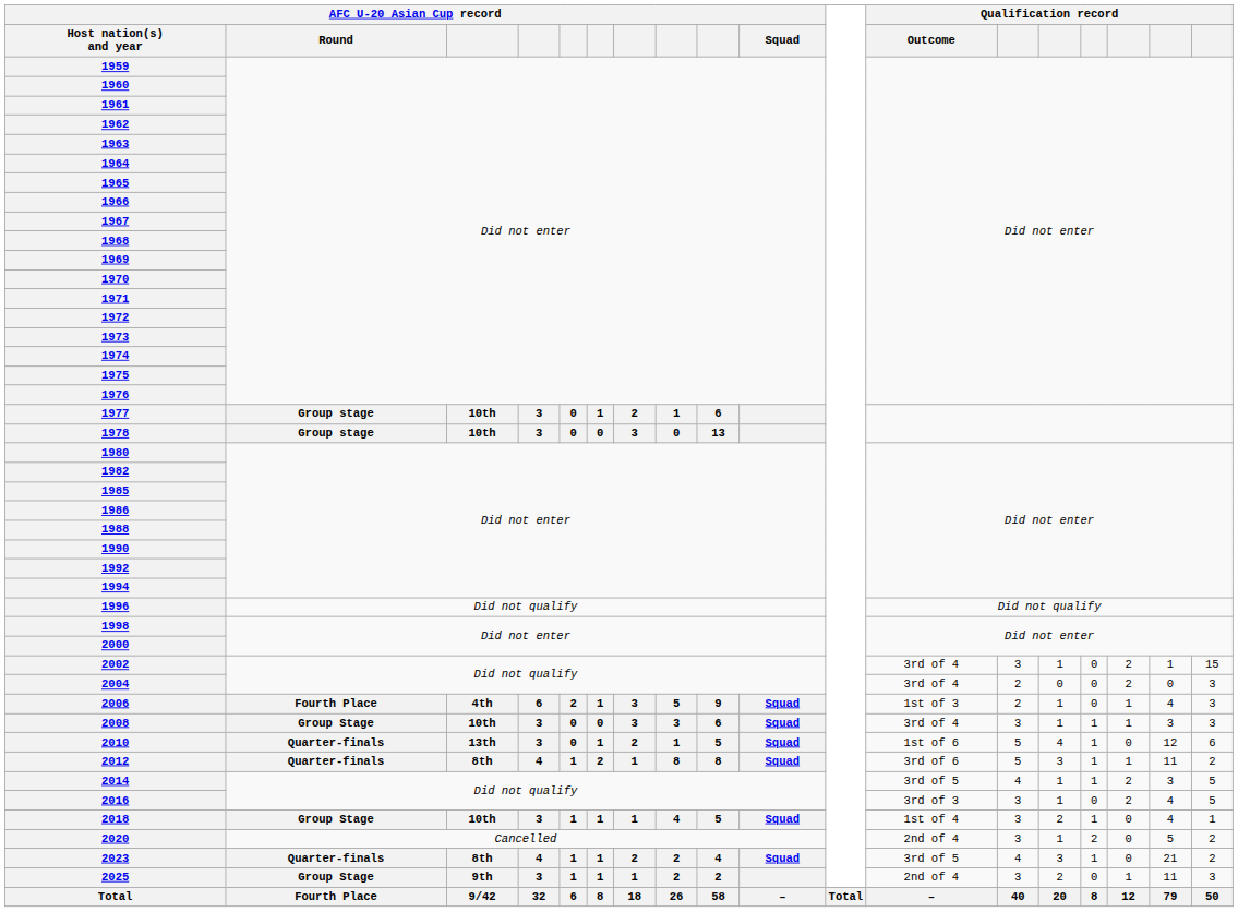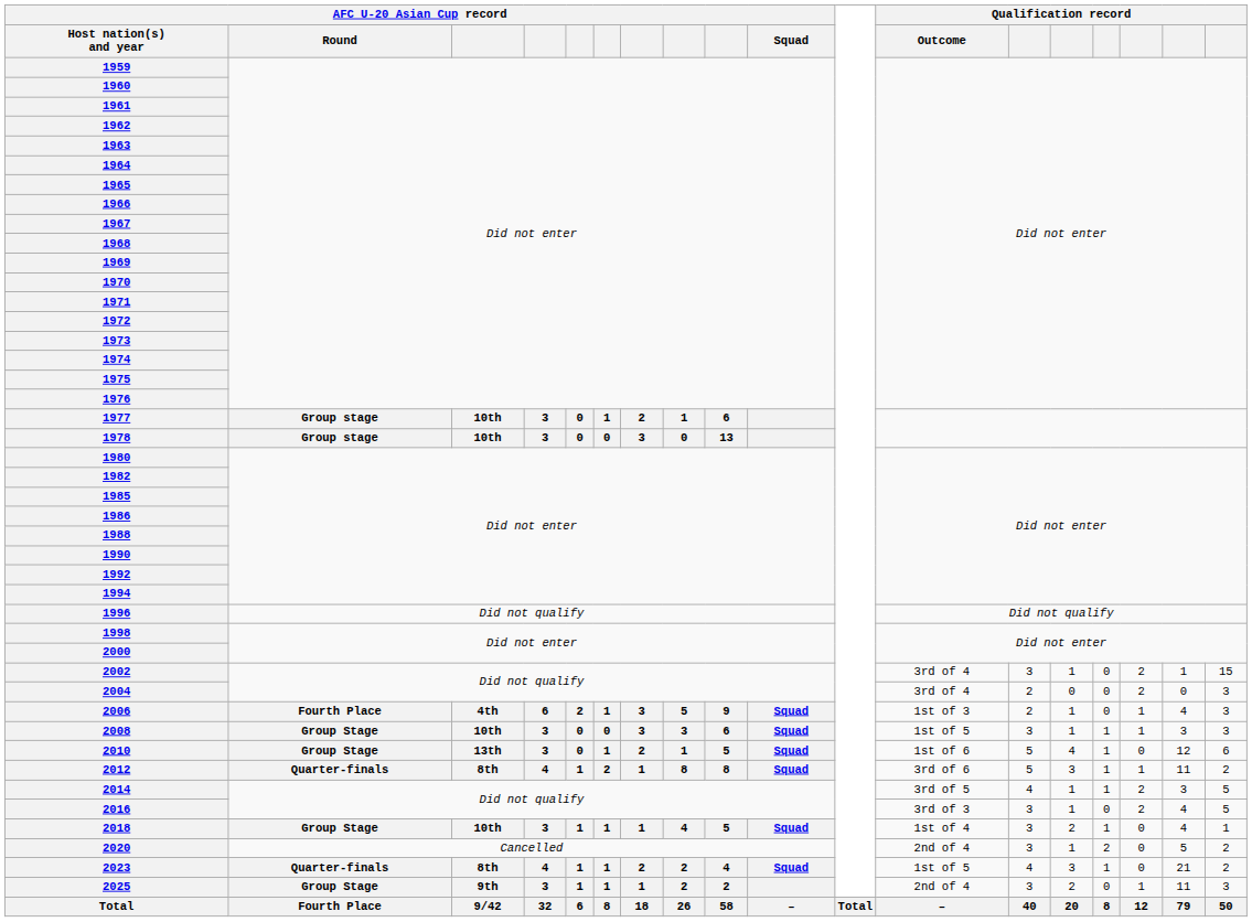 <table class="wikitable" style="font-size:90%; text-align:center;">
 <tr>
 <th colspan=10><a href='#'>AFC U-20 Asian Cup</a> record</th>
 <th rowspan="45" style="width:1%;background:white"></th>
 <th colspan=7>Qualification record</th>
 </tr>
 <tr>
 <th scope="col">Host nation(s)<br>and year</th>
 <th scope="col">Round</th>
 <th scope="col"></th>
 <th scope="col"></th>
 <th scope="col"></th>
 <th scope="col"></th>
 <th scope="col"></th>
 <th scope="col"></th>
 <th scope="col"></th>
 <th scope="col">Squad</th>
 <th scope="col">Outcome</th>
 <th scope="col"></th>
 <th scope="col"></th>
 <th scope="col"></th>
 <th scope="col"></th>
 <th scope="col"></th>
 <th scope="col"></th>
 </tr>
 <tr>
 <th> <a href='#'>1959</a></th>
 <td colspan="9" rowspan="18"><em>Did not enter</em></td>
 <td colspan="7" rowspan="18"><em>Did not enter</em></td>
 </tr>
 <tr>
 <th> <a href='#'>1960</a></th>
 </tr>
 <tr>
 <th> <a href='#'>1961</a></th>
 </tr>
 <tr>
 <th> <a href='#'>1962</a></th>
 </tr>
 <tr>
 <th> <a href='#'>1963</a></th>
 </tr>
 <tr>
 <th> <a href='#'>1964</a></th>
 </tr>
 <tr>
 <th> <a href='#'>1965</a></th>
 </tr>
 <tr>
 <th> <a href='#'>1966</a></th>
 </tr>
 <tr>
 <th> <a href='#'>1967</a></th>
 </tr>
 <tr>
 <th> <a href='#'>1968</a></th>
 </tr>
 <tr>
 <th> <a href='#'>1969</a></th>
 </tr>
 <tr>
 <th> <a href='#'>1970</a></th>
 </tr>
 <tr>
 <th> <a href='#'>1971</a></th>
 </tr>
 <tr>
 <th> <a href='#'>1972</a></th>
 </tr>
 <tr>
 <th> <a href='#'>1973</a></th>
 </tr>
 <tr>
 <th> <a href='#'>1974</a></th>
 </tr>
 <tr>
 <th> <a href='#'>1975</a></th>
 </tr>
 <tr>
 <th> <a href='#'>1976</a></th>
 </tr>
 <tr>
 <th> <a href='#'>1977</a></th>
 <th>Group stage</th>
 <th>10th</th>
 <th>3</th>
 <th>0</th>
 <th>1</th>
 <th>2</th>
 <th>1</th>
 <th>6</th>
 <th></th>
 </tr>
 <tr>
 <th> <a href='#'>1978</a></th>
 <th>Group stage</th>
 <th>10th</th>
 <th>3</th>
 <th>0</th>
 <th>0</th>
 <th>3</th>
 <th>0</th>
 <th>13</th>
 <th></th>
 </tr>
 <tr>
 <th> <a href='#'>1980</a></th>
 <td colspan="9" rowspan="8"><em>Did not enter</em></td>
 <td colspan="7" rowspan="8"><em>Did not enter</em></td>
 </tr>
 <tr>
 <th> <a href='#'>1982</a></th>
 </tr>
 <tr>
 <th> <a href='#'>1985</a></th>
 </tr>
 <tr>
 <th> <a href='#'>1986</a></th>
 </tr>
 <tr>
 <th> <a href='#'>1988</a></th>
 </tr>
 <tr>
 <th> <a href='#'>1990</a></th>
 </tr>
 <tr>
 <th> <a href='#'>1992</a></th>
 </tr>
 <tr>
 <th> <a href='#'>1994</a></th>
 </tr>
 <tr>
 <th> <a href='#'>1996</a></th>
 <td colspan="9" rowspan="1"><em>Did not qualify</em></td>
 <td colspan="7" rowspan="1"><em>Did not qualify</em></td>
 </tr>
 <tr>
 <th> <a href='#'>1998</a></th>
 <td colspan="9" rowspan="2"><em>Did not enter</em></td>
 <td colspan="7" rowspan="2"><em>Did not enter</em></td>
 </tr>
 <tr>
 <th> <a href='#'>2000</a></th>
 </tr>
 <tr>
 <th> <a href='#'>2002</a></th>
 <td colspan="9" rowspan="2"><em>Did not qualify</em></td>
 <td>3rd of 4</td>
 <td>3</td>
 <td>1</td>
 <td>0</td>
 <td>2</td>
 <td>1</td>
 <td>15</td>
 </tr>
 <tr>
 <th> <a href='#'>2004</a></th>
 <td>3rd of 4</td>
 <td>2</td>
 <td>0</td>
 <td>0</td>
 <td>2</td>
 <td>0</td>
 <td>3</td>
 </tr>
 <tr>
 <th> <a href='#'>2006</a></th>
 <th><strong>Fourth Place</strong></th>
 <th>4th</th>
 <th>6</th>
 <th>2</th>
 <th>1</th>
 <th>3</th>
 <th>5</th>
 <th>9</th>
 <th><a href='#'>Squad</a></th>
 <td>1st of 3</td>
 <td>2</td>
 <td>1</td>
 <td>0</td>
 <td>1</td>
 <td>4</td>
 <td>3</td>
 </tr>
 <tr>
 <th> <a href='#'>2008</a></th>
 <th>Group Stage</th>
 <th>10th</th>
 <th>3</th>
 <th>0</th>
 <th>0</th>
 <th>3</th>
 <th>3</th>
 <th>6</th>
 <th><a href='#'>Squad</a></th>
-<td>3rd of 4</td>
+<td>1st of 5</td>
 <td>3</td>
 <td>1</td>
 <td>1</td>
 <td>1</td>
 <td>3</td>
 <td>3</td>
 </tr>
 <tr>
 <th> <a href='#'>2010</a></th>
-<th>Quarter-finals</th>
+<th>Group Stage</th>
 <th>13th</th>
 <th>3</th>
 <th>0</th>
 <th>1</th>
 <th>2</th>
 <th>1</th>
 <th>5</th>
 <th><a href='#'>Squad</a></th>
 <td>1st of 6</td>
 <td>5</td>
 <td>4</td>
 <td>1</td>
 <td>0</td>
 <td>12</td>
 <td>6</td>
 </tr>
 <tr>
 <th> <a href='#'>2012</a></th>
 <th>Quarter-finals</th>
 <th>8th</th>
 <th>4</th>
 <th>1</th>
 <th>2</th>
 <th>1</th>
 <th>8</th>
 <th>8</th>
 <th><a href='#'>Squad</a></th>
 <td>3rd of 6</td>
 <td>5</td>
 <td>3</td>
 <td>1</td>
 <td>1</td>
 <td>11</td>
 <td>2</td>
 </tr>
 <tr>
 <th> <a href='#'>2014</a></th>
 <td colspan="9" rowspan="2"><em>Did not qualify</em></td>
 <td>3rd of 5</td>
 <td>4</td>
 <td>1</td>
 <td>1</td>
 <td>2</td>
 <td>3</td>
 <td>5</td>
 </tr>
 <tr>
 <th> <a href='#'>2016</a></th>
 <td>3rd of 3</td>
 <td>3</td>
 <td>1</td>
 <td>0</td>
 <td>2</td>
 <td>4</td>
 <td>5</td>
 </tr>
 <tr>
 <th> <a href='#'>2018</a></th>
 <th>Group Stage</th>
 <th>10th</th>
 <th>3</th>
 <th>1</th>
 <th>1</th>
 <th>1</th>
 <th>4</th>
 <th>5</th>
 <th><a href='#'>Squad</a></th>
 <td>1st of 4</td>
 <td>3</td>
 <td>2</td>
 <td>1</td>
 <td>0</td>
 <td>4</td>
 <td>1</td>
 </tr>
 <tr>
 <th> <a href='#'>2020</a></th>
 <td colspan="9" rowspan="1"><em>Cancelled</em></td>
 <td>2nd of 4</td>
 <td>3</td>
 <td>1</td>
 <td>2</td>
 <td>0</td>
 <td>5</td>
 <td>2</td>
 </tr>
 <tr>
 <th> <a href='#'>2023</a></th>
 <th>Quarter-finals</th>
 <th>8th</th>
 <th>4</th>
 <th>1</th>
 <th>1</th>
 <th>2</th>
 <th>2</th>
 <th>4</th>
 <th><a href='#'>Squad</a></th>
-<td>3rd of 5</td>
+<td>1st of 5</td>
 <td>4</td>
 <td>3</td>
 <td>1</td>
 <td>0</td>
 <td>21</td>
 <td>2</td>
 </tr>
 <tr>
 <th> <a href='#'>2025</a></th>
 <th>Group Stage</th>
 <th>9th</th>
 <th>3</th>
 <th>1</th>
 <th>1</th>
 <th>1</th>
 <th>2</th>
 <th>2</th>
 <th></th>
 <td>2nd of 4</td>
 <td>3</td>
 <td>2</td>
 <td>0</td>
 <td>1</td>
 <td>11</td>
 <td>3</td>
 </tr>
 <tr>
 <th>Total</th>
 <th><strong>Fourth Place</strong></th>
 <th>9/42</th>
 <th>32</th>
 <th>6</th>
 <th>8</th>
 <th>18</th>
 <th>26</th>
 <th>58</th>
 <th>–</th>
 <th>Total</th>
 <th>–</th>
 <th>40</th>
 <th>20</th>
 <th>8</th>
 <th>12</th>
 <th>79</th>
 <th>50</th>
 </tr>
 </table>
